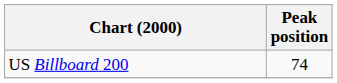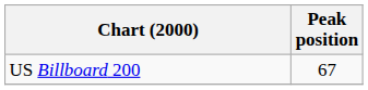 <table class="wikitable sortable" border="1">
 <tr>
 <th scope="col" style="width:15em;">Chart (2000)</th>
 <th scope="col">Peak<br>position</th>
 </tr>
 <tr>
 <td>US <a href='#'><em>Billboard</em> 200</a></td>
-<td style="text-align:center;">74</td>
+<td style="text-align:center;">67</td>
 </tr>
 <tr>
 </tr>
 </table>
